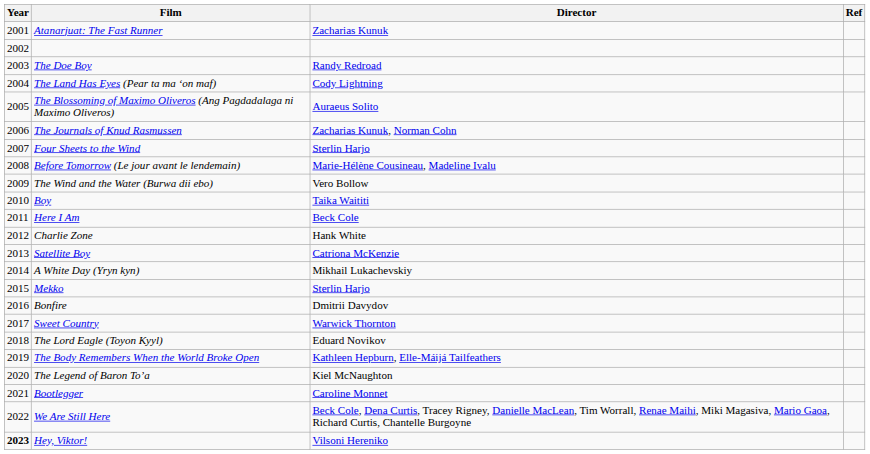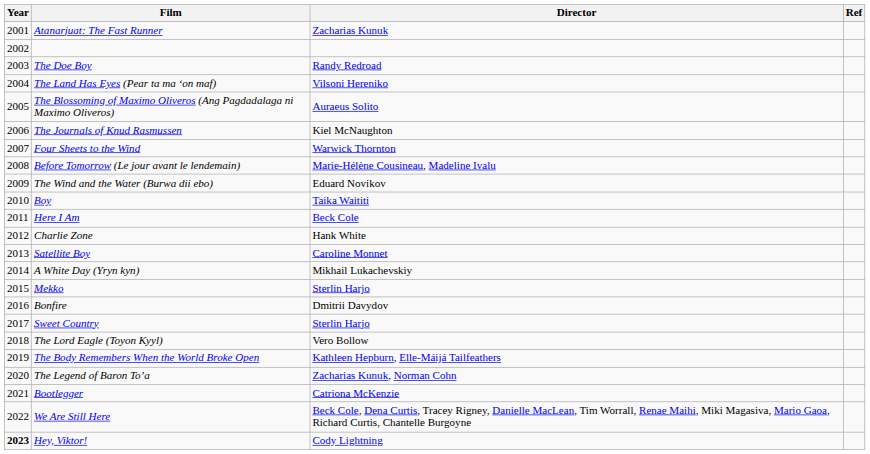 <table class="wikitable">
 <tr>
 <th>Year</th>
 <th>Film</th>
 <th>Director</th>
 <th>Ref</th>
 </tr>
 <tr>
 <td>2001</td>
 <td><em><a href='#'>Atanarjuat: The Fast Runner</a></em></td>
 <td><a href='#'>Zacharias Kunuk</a></td>
 <td></td>
 </tr>
 <tr>
 <td>2002</td>
 <td></td>
 <td></td>
 <td></td>
 </tr>
 <tr>
 <td>2003</td>
 <td><em><a href='#'>The Doe Boy</a></em></td>
 <td><a href='#'>Randy Redroad</a></td>
 <td></td>
 </tr>
 <tr>
 <td>2004</td>
 <td><em><a href='#'>The Land Has Eyes</a> (Pear ta ma ʻon maf)</em></td>
-<td><a href='#'>Cody Lightning</a></td>
+<td><a href='#'>Vilsoni Hereniko</a></td>
 <td></td>
 </tr>
 <tr>
 <td>2005</td>
 <td><em><a href='#'>The Blossoming of Maximo Oliveros</a> (Ang Pagdadalaga ni Maximo Oliveros)</em></td>
 <td><a href='#'>Auraeus Solito</a></td>
 <td></td>
 </tr>
 <tr>
 <td>2006</td>
 <td><em><a href='#'>The Journals of Knud Rasmussen</a></em></td>
-<td><a href='#'>Zacharias Kunuk</a>, <a href='#'>Norman Cohn</a></td>
+<td>Kiel McNaughton</td>
 <td></td>
 </tr>
 <tr>
 <td>2007</td>
 <td><em><a href='#'>Four Sheets to the Wind</a></em></td>
-<td><a href='#'>Sterlin Harjo</a></td>
+<td><a href='#'>Warwick Thornton</a></td>
 <td></td>
 </tr>
 <tr>
 <td>2008</td>
 <td><em><a href='#'>Before Tomorrow</a> (Le jour avant le lendemain)</em></td>
 <td><a href='#'>Marie-Hélène Cousineau</a>, <a href='#'>Madeline Ivalu</a></td>
 <td></td>
 </tr>
 <tr>
 <td>2009</td>
 <td><em>The Wind and the Water (Burwa dii ebo)</em></td>
-<td>Vero Bollow</td>
+<td>Eduard Novikov</td>
 <td></td>
 </tr>
 <tr>
 <td>2010</td>
 <td><em><a href='#'>Boy</a></em></td>
 <td><a href='#'>Taika Waititi</a></td>
 <td></td>
 </tr>
 <tr>
 <td>2011</td>
 <td><em><a href='#'>Here I Am</a></em></td>
 <td><a href='#'>Beck Cole</a></td>
 <td></td>
 </tr>
 <tr>
 <td>2012</td>
 <td><em>Charlie Zone</em></td>
 <td>Hank White</td>
 <td></td>
 </tr>
 <tr>
 <td>2013</td>
 <td><em><a href='#'>Satellite Boy</a></em></td>
-<td><a href='#'>Catriona McKenzie</a></td>
+<td><a href='#'>Caroline Monnet</a></td>
 <td></td>
 </tr>
 <tr>
 <td>2014</td>
 <td><em>A White Day (Yryn kyn)</em></td>
 <td>Mikhail Lukachevskiy</td>
 <td></td>
 </tr>
 <tr>
 <td>2015</td>
 <td><em><a href='#'>Mekko</a></em></td>
 <td><a href='#'>Sterlin Harjo</a></td>
 <td></td>
 </tr>
 <tr>
 <td>2016</td>
 <td><em>Bonfire</em></td>
 <td>Dmitrii Davydov</td>
 <td></td>
 </tr>
 <tr>
 <td>2017</td>
 <td><em><a href='#'>Sweet Country</a></em></td>
-<td><a href='#'>Warwick Thornton</a></td>
+<td><a href='#'>Sterlin Harjo</a></td>
 <td></td>
 </tr>
 <tr>
 <td>2018</td>
 <td><em>The Lord Eagle (Toyon Kyyl)</em></td>
-<td>Eduard Novikov</td>
+<td>Vero Bollow</td>
 <td></td>
 </tr>
 <tr>
 <td>2019</td>
 <td><em><a href='#'>The Body Remembers When the World Broke Open</a></em></td>
 <td><a href='#'>Kathleen Hepburn</a>, <a href='#'>Elle-Máijá Tailfeathers</a></td>
 <td></td>
 </tr>
 <tr>
 <td>2020</td>
 <td><em>The Legend of Baron To’a</em></td>
-<td>Kiel McNaughton</td>
+<td><a href='#'>Zacharias Kunuk</a>, <a href='#'>Norman Cohn</a></td>
 <td></td>
 </tr>
 <tr>
 <td>2021</td>
 <td><em><a href='#'>Bootlegger</a></em></td>
-<td><a href='#'>Caroline Monnet</a></td>
+<td><a href='#'>Catriona McKenzie</a></td>
 <td></td>
 </tr>
 <tr>
 <td>2022</td>
 <td><em><a href='#'>We Are Still Here</a></em></td>
 <td><a href='#'>Beck Cole</a>, <a href='#'>Dena Curtis</a>, Tracey Rigney, <a href='#'>Danielle MacLean</a>, Tim Worrall, <a href='#'>Renae Maihi</a>, Miki Magasiva, <a href='#'>Mario Gaoa</a>, Richard Curtis, Chantelle Burgoyne</td>
 <td></td>
 </tr>
 <tr>
 <td><strong>2023</strong></td>
 <td><em><a href='#'>Hey, Viktor!</a></em></td>
-<td><a href='#'>Vilsoni Hereniko</a></td>
+<td><a href='#'>Cody Lightning</a></td>
 <td></td>
 </tr>
 </table>
